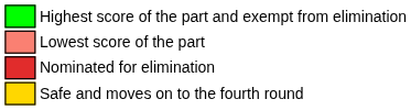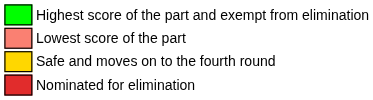 <table class="toccolours" style="font-size: 75%; white-space: nowrap;">
 <tr>
 <td style="background:#00FF00; border: 1px solid black;">      </td>
 <td>Highest score of the part and exempt from elimination</td>
 </tr>
 <tr>
 <td style="background:salmon; border: 1px solid black;">      </td>
 <td>Lowest score of the part</td>
 </tr>
 <tr>
+<td style="background:#FFD700; border: 1px solid black;">      </td>
+<td>Safe and moves on to the fourth round</td>
+</tr>
+<tr>
 <td style="background:#E12C2C; border: 1px solid black;">      </td>
 <td>Nominated for elimination</td>
 </tr>
 <tr>
-<td style="background:#FFD700; border: 1px solid black;">      </td>
-<td>Safe and moves on to the fourth round</td>
-</tr>
-<tr>
 </tr>
 </table>
